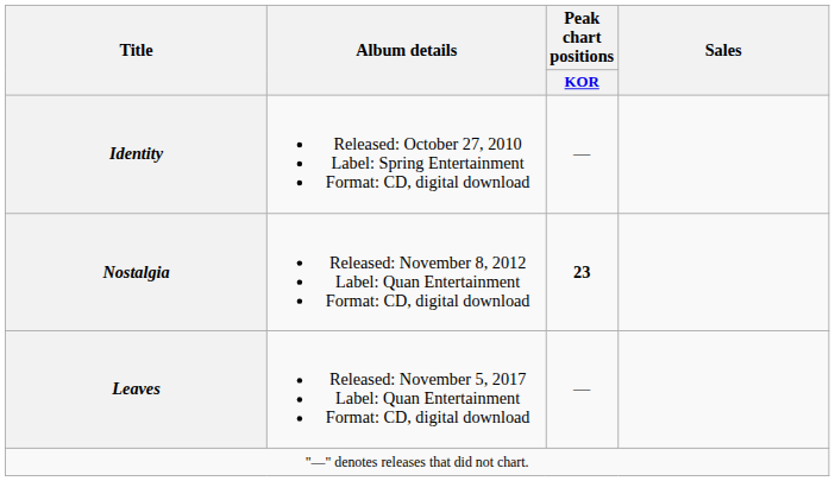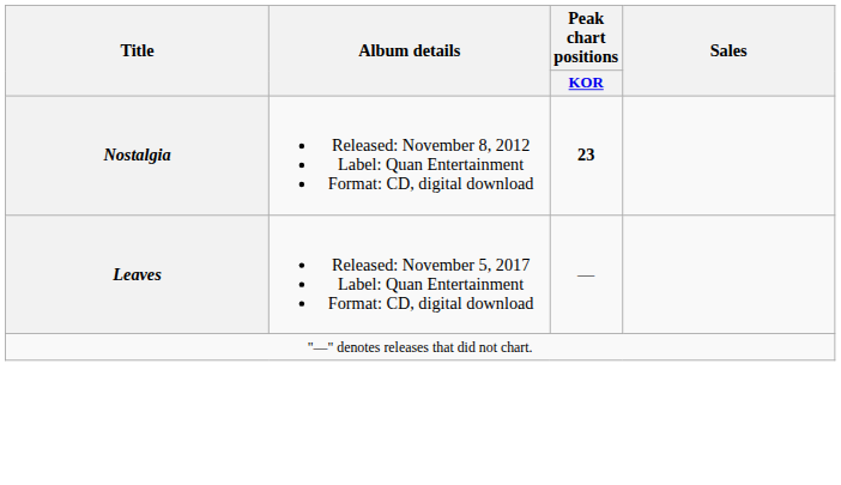 <table class="wikitable plainrowheaders" style="text-align:center;">
 <tr>
 <th rowspan="2" scope="col" style="width:15em;">Title</th>
 <th rowspan="2" scope="col" style="width:16em;">Album details</th>
 <th scope="col">Peak chart positions</th>
 <th rowspan="2" scope="col" style="width:12em;">Sales</th>
 </tr>
 <tr>
 <th scope="col" style="width:2.2em;font-size:90%;"><a href='#'>KOR</a><br></th>
-</tr>
-<tr>
-<th scope="row"><em>Identity</em></th>
-<td><br><ul><li>Released: October 27, 2010</li><li>Label: Spring Entertainment</li><li>Format: CD, digital download</li></ul></td>
-<td>—</td>
-<td></td>
 </tr>
 <tr>
 <th scope="row"><em>Nostalgia</em></th>
 <td><br><ul><li>Released: November 8, 2012</li><li>Label: Quan Entertainment</li><li>Format: CD, digital download</li></ul></td>
 <td><strong>23</strong></td>
 <td></td>
 </tr>
 <tr>
 <th scope="row"><em>Leaves</em></th>
 <td><br><ul><li>Released: November 5, 2017</li><li>Label: Quan Entertainment</li><li>Format: CD, digital download</li></ul></td>
 <td>—</td>
 <td></td>
 </tr>
 <tr>
 <td colspan="4"><small>"—" denotes releases that did not chart.</small></td>
 </tr>
 </table>
